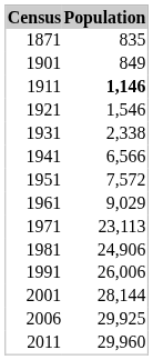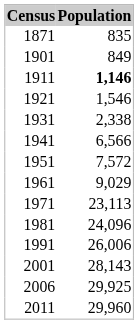 <table cellpadding="1" style="float:right; margin:0 1em 1em 0; border:1px #bbb solid; border-collapse:collapse; font-size:90%;">
 <tr bgcolor="#CCCCCC" style="text-align:center;">
 <th>Census</th>
 <th>Population</th>
 </tr>
 <tr style="text-align:right;">
 <td>1871</td>
 <td>835</td>
 </tr>
 <tr style="text-align:right;">
 <td>1901</td>
 <td>849</td>
 </tr>
 <tr style="text-align:right;">
 <td>1911</td>
 <td><strong>1,146</strong></td>
 </tr>
 <tr style="text-align:right;">
 <td>1921</td>
 <td>1,546</td>
 </tr>
 <tr style="text-align:right;">
 <td>1931</td>
 <td>2,338</td>
 </tr>
 <tr style="text-align:right;">
 <td>1941</td>
 <td>6,566</td>
 </tr>
 <tr style="text-align:right;">
 <td>1951</td>
 <td>7,572</td>
 </tr>
 <tr style="text-align:right;">
 <td>1961</td>
 <td>9,029</td>
 </tr>
 <tr style="text-align:right;">
 <td>1971</td>
 <td>23,113</td>
 </tr>
 <tr style="text-align:right;">
 <td>1981</td>
-<td>24,906</td>
+<td>24,096</td>
 </tr>
 <tr style="text-align:right;">
 <td>1991</td>
 <td>26,006</td>
 </tr>
 <tr style="text-align:right;">
 <td>2001</td>
-<td>28,144</td>
+<td>28,143</td>
 </tr>
 <tr style="text-align:right;">
 <td>2006</td>
 <td>29,925</td>
 </tr>
 <tr style="text-align:right;">
 <td>2011</td>
 <td>29,960</td>
 </tr>
 <tr style="text-align:right;">
 </tr>
 </table>
